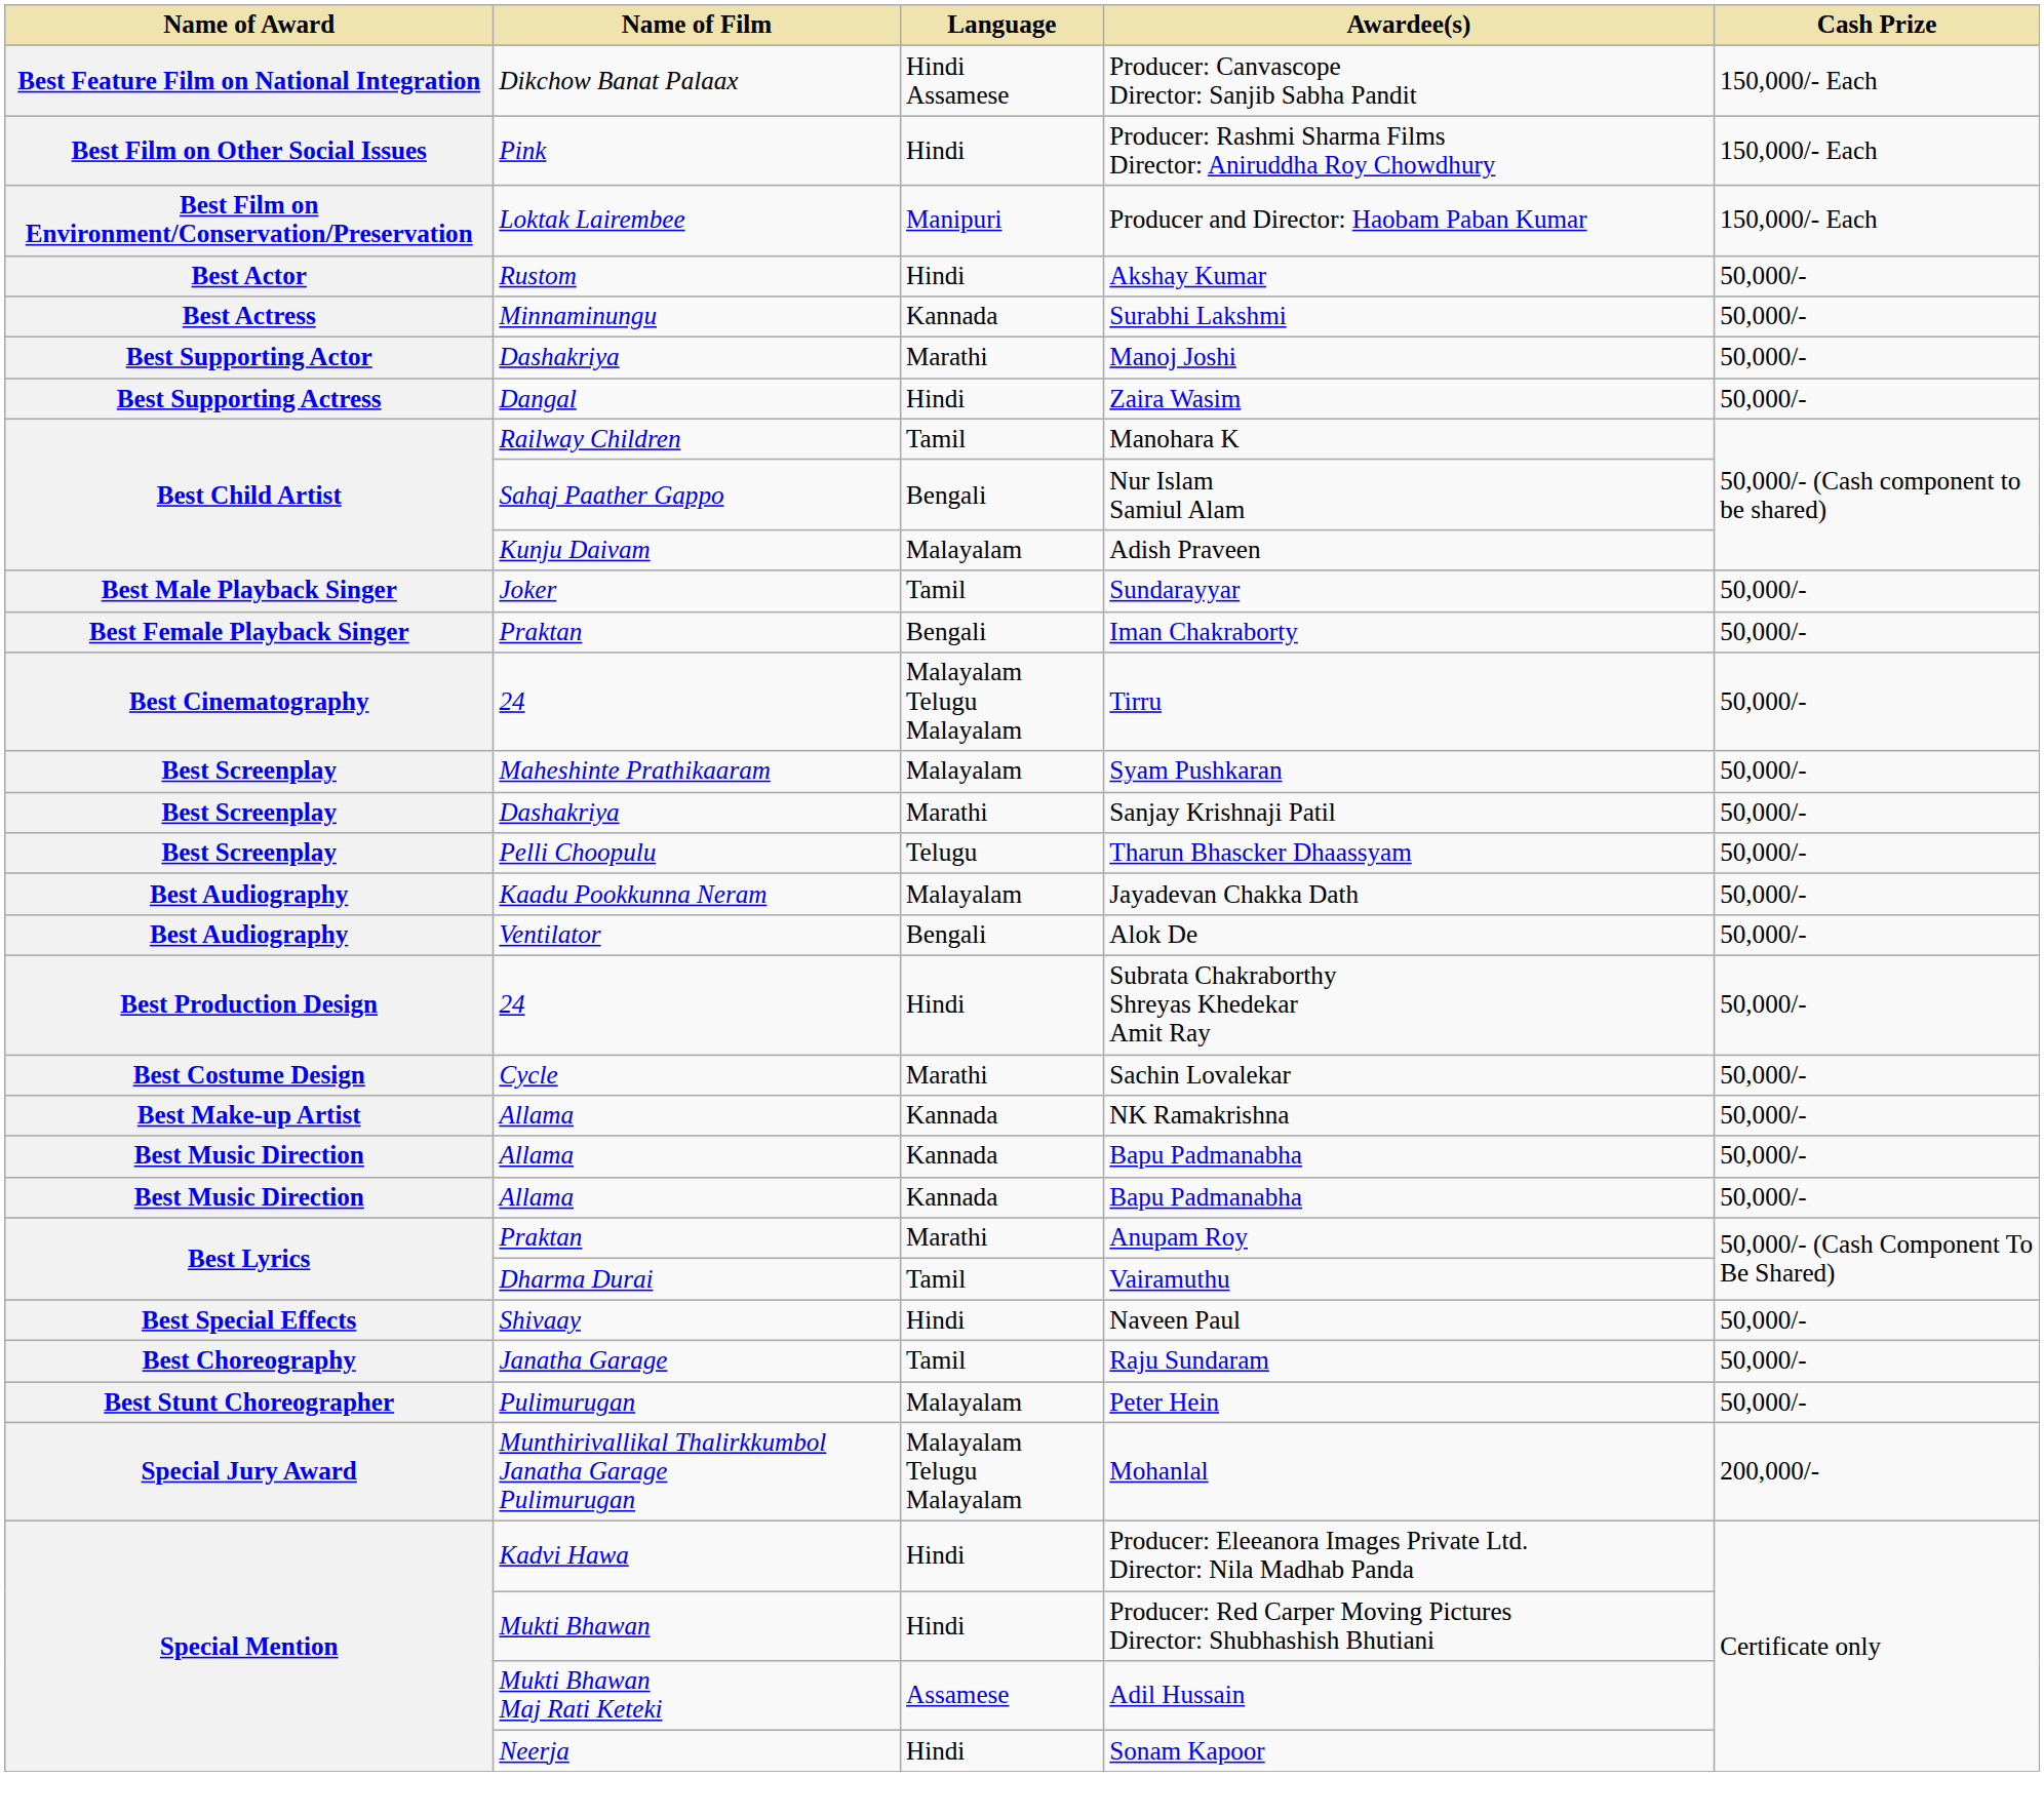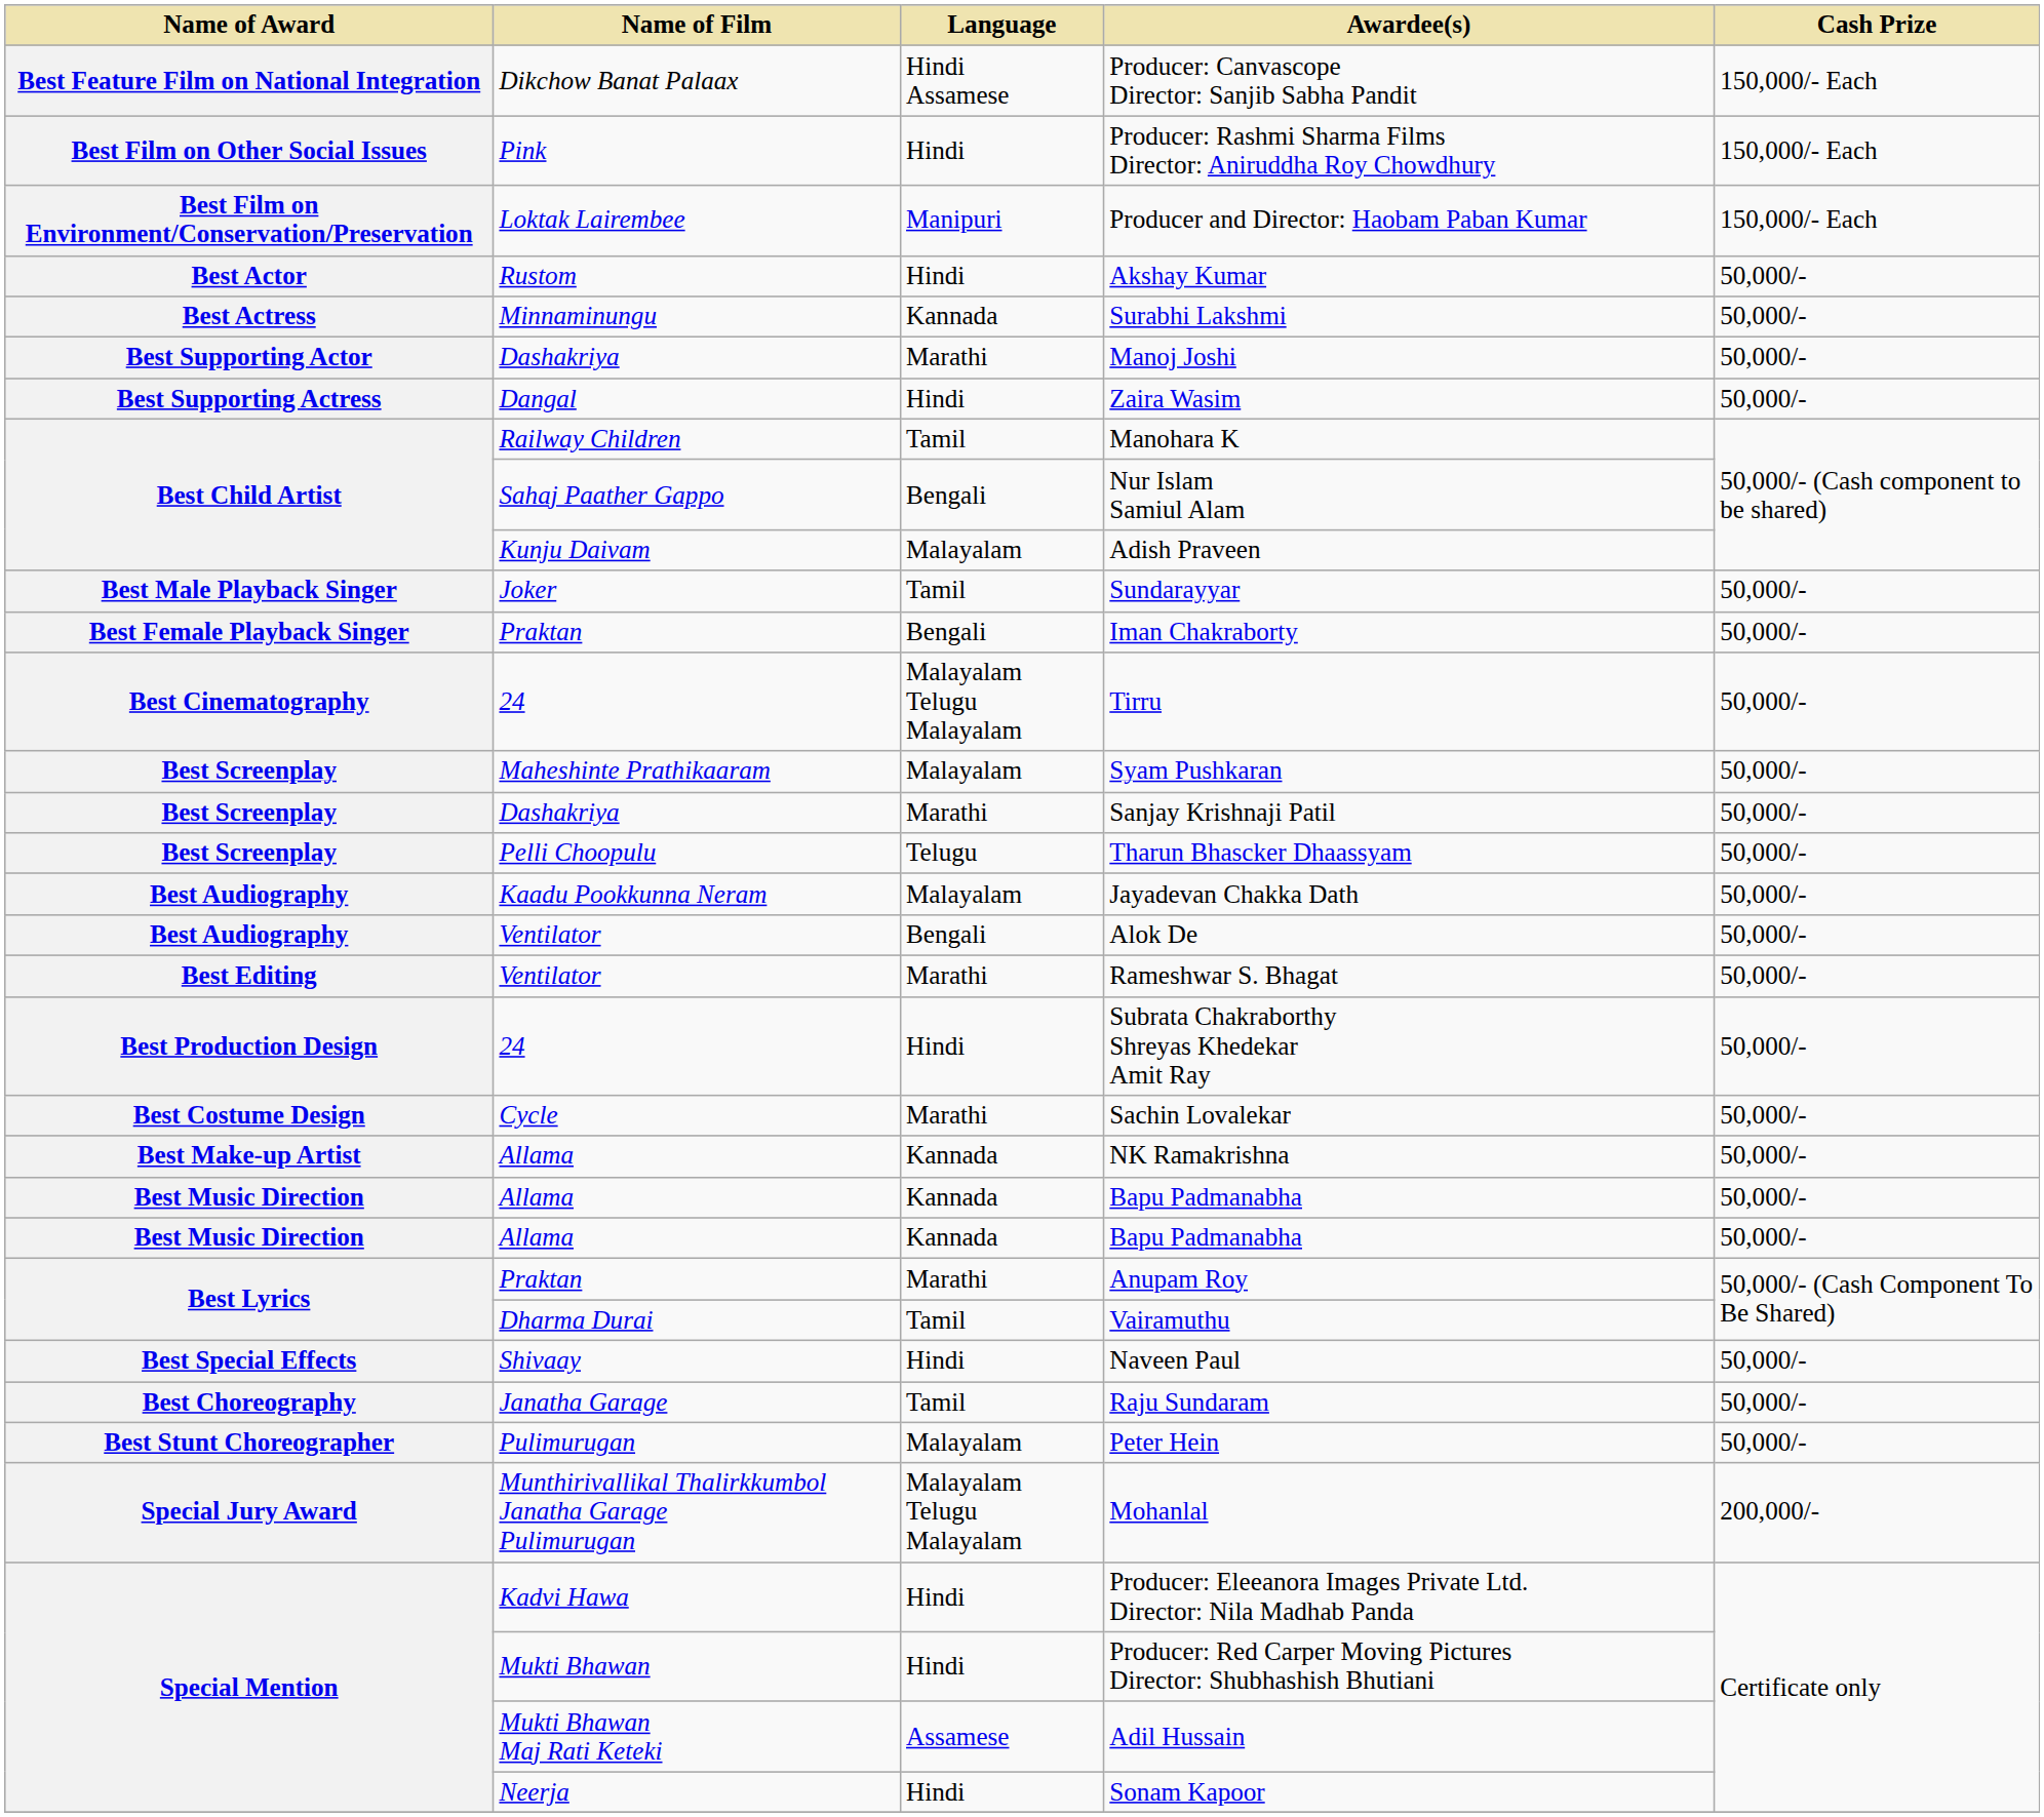 <table class="wikitable plainrowheaders" style="width:100%;">
 <tr>
 <th style="background-color:#EFE4B0;width:24%;">Name of Award</th>
 <th style="background-color:#EFE4B0;width:20%;">Name of Film</th>
 <th style="background-color:#EFE4B0;width:10%;">Language</th>
 <th style="background-color:#EFE4B0;width:30%;">Awardee(s)</th>
 <th style="background-color:#EFE4B0;width:16%;">Cash Prize</th>
 </tr>
 <tr>
 <th scope="row"><a href='#'>Best Feature Film on National Integration</a></th>
 <td><em>Dikchow Banat Palaax</em></td>
 <td>Hindi <br> Assamese</td>
 <td>Producer: Canvascope<br>Director: Sanjib Sabha Pandit</td>
 <td> 150,000/- Each</td>
 </tr>
 <tr>
 <th scope="row"><a href='#'>Best Film on Other Social Issues</a></th>
 <td><em><a href='#'>Pink</a></em></td>
 <td>Hindi</td>
 <td>Producer: Rashmi Sharma Films<br>Director: <a href='#'>Aniruddha Roy Chowdhury</a></td>
 <td> 150,000/- Each</td>
 </tr>
 <tr>
 <th scope="row"><a href='#'>Best Film on Environment/Conservation/Preservation</a></th>
 <td><em><a href='#'>Loktak Lairembee</a></em></td>
 <td><a href='#'>Manipuri</a></td>
 <td>Producer and Director: <a href='#'>Haobam Paban Kumar</a></td>
 <td> 150,000/- Each</td>
 </tr>
 <tr>
 <th scope="row"><a href='#'>Best Actor</a></th>
 <td><em><a href='#'>Rustom</a></em></td>
 <td>Hindi</td>
 <td><a href='#'>Akshay Kumar</a></td>
 <td> 50,000/-</td>
 </tr>
 <tr>
 <th scope="row"><a href='#'>Best Actress</a></th>
 <td><em><a href='#'>Minnaminungu</a></em></td>
 <td>Kannada</td>
 <td><a href='#'>Surabhi Lakshmi</a></td>
 <td> 50,000/-</td>
 </tr>
 <tr>
 <th scope="row"><a href='#'>Best Supporting Actor</a></th>
 <td><em><a href='#'>Dashakriya</a></em></td>
 <td>Marathi</td>
 <td><a href='#'>Manoj Joshi</a></td>
 <td> 50,000/-</td>
 </tr>
 <tr>
 <th scope="row"><a href='#'>Best Supporting Actress</a></th>
 <td><em><a href='#'>Dangal</a></em></td>
 <td>Hindi</td>
 <td><a href='#'>Zaira Wasim</a></td>
 <td> 50,000/-</td>
 </tr>
 <tr>
 <th scope="row" rowspan="3"><a href='#'>Best Child Artist</a></th>
 <td><em><a href='#'>Railway Children</a></em></td>
 <td>Tamil</td>
 <td>Manohara K</td>
 <td rowspan="3"> 50,000/- (Cash component to be shared)</td>
 </tr>
 <tr>
 <td><em><a href='#'>Sahaj Paather Gappo</a></em></td>
 <td>Bengali</td>
 <td>Nur Islam<br>Samiul Alam</td>
 </tr>
 <tr>
 <td><em><a href='#'>Kunju Daivam</a></em></td>
 <td>Malayalam</td>
 <td>Adish Praveen</td>
 </tr>
 <tr>
 <th scope="row"><a href='#'>Best Male Playback Singer</a></th>
 <td><em><a href='#'>Joker</a></em> <br></td>
 <td>Tamil</td>
 <td><a href='#'>Sundarayyar</a></td>
 <td> 50,000/-</td>
 </tr>
 <tr>
 <th scope="row"><a href='#'>Best Female Playback Singer</a></th>
 <td><em><a href='#'>Praktan</a></em><br></td>
 <td>Bengali</td>
 <td><a href='#'>Iman Chakraborty</a></td>
 <td> 50,000/-</td>
 </tr>
 <tr>
 <th scope="row"><a href='#'>Best Cinematography</a></th>
 <td><em><a href='#'>24</a></em></td>
 <td>Malayalam<br>Telugu<br>Malayalam</td>
 <td><a href='#'>Tirru</a></td>
 <td> 50,000/-</td>
 </tr>
 <tr>
 <th scope="row"><a href='#'>Best Screenplay</a><br></th>
 <td><em><a href='#'>Maheshinte Prathikaaram</a></em></td>
 <td>Malayalam</td>
 <td><a href='#'>Syam Pushkaran</a></td>
 <td> 50,000/-</td>
 </tr>
 <tr>
 <th scope="row"><a href='#'>Best Screenplay</a><br></th>
 <td><em><a href='#'>Dashakriya</a></em></td>
 <td>Marathi</td>
 <td>Sanjay Krishnaji Patil</td>
 <td> 50,000/-</td>
 </tr>
 <tr>
 <th scope="row"><a href='#'>Best Screenplay</a><br></th>
 <td><em><a href='#'>Pelli Choopulu</a></em></td>
 <td>Telugu</td>
 <td><a href='#'>Tharun Bhascker Dhaassyam</a></td>
 <td> 50,000/-</td>
 </tr>
 <tr>
 <th scope="row"><a href='#'>Best Audiography</a><br></th>
 <td><em><a href='#'>Kaadu Pookkunna Neram</a></em></td>
 <td>Malayalam</td>
 <td>Jayadevan Chakka Dath</td>
 <td> 50,000/-</td>
 </tr>
 <tr>
 <th scope="row"><a href='#'>Best Audiography</a><br></th>
 <td><em><a href='#'>Ventilator</a></em></td>
 <td>Bengali</td>
 <td>Alok De</td>
 <td> 50,000/-</td>
 </tr>
 <tr>
+<th scope="row"><a href='#'>Best Editing</a></th>
+<td><em><a href='#'>Ventilator</a></em></td>
+<td>Marathi</td>
+<td>Rameshwar S. Bhagat</td>
+<td> 50,000/-</td>
+</tr>
+<tr>
 <th scope="row"><a href='#'>Best Production Design</a></th>
 <td><em><a href='#'>24</a></em></td>
 <td>Hindi</td>
 <td> Subrata Chakraborthy<br>  Shreyas Khedekar<br>  Amit Ray</td>
 <td> 50,000/-</td>
 </tr>
 <tr>
 <th scope="row"><a href='#'>Best Costume Design</a></th>
 <td><em><a href='#'>Cycle</a></em></td>
 <td>Marathi</td>
 <td>Sachin Lovalekar</td>
 <td> 50,000/-</td>
 </tr>
 <tr>
 <th scope="row"><a href='#'>Best Make-up Artist</a></th>
 <td><em><a href='#'>Allama</a></em></td>
 <td>Kannada</td>
 <td>NK Ramakrishna</td>
 <td> 50,000/-</td>
 </tr>
 <tr>
 <th scope="row"><a href='#'>Best Music Direction</a><br></th>
 <td><em><a href='#'>Allama</a></em></td>
 <td>Kannada</td>
 <td><a href='#'>Bapu Padmanabha</a></td>
 <td> 50,000/-</td>
 </tr>
 <tr>
 <th scope="row"><a href='#'>Best Music Direction</a><br></th>
 <td><em><a href='#'>Allama</a></em></td>
 <td>Kannada</td>
 <td><a href='#'>Bapu Padmanabha</a></td>
 <td> 50,000/-</td>
 </tr>
 <tr>
 <th scope="row" rowspan="2"><a href='#'>Best Lyrics</a></th>
 <td><em><a href='#'>Praktan</a></em> <br> </td>
 <td>Marathi</td>
 <td><a href='#'>Anupam Roy</a></td>
 <td rowspan="2"> 50,000/- (Cash Component To Be Shared)</td>
 </tr>
 <tr>
 <td><em><a href='#'>Dharma Durai</a></em><br></td>
 <td>Tamil</td>
 <td><a href='#'>Vairamuthu</a></td>
 </tr>
 <tr>
 <th scope="row"><a href='#'>Best Special Effects</a></th>
 <td><em><a href='#'>Shivaay</a></em></td>
 <td>Hindi</td>
 <td>Naveen Paul</td>
 <td> 50,000/-</td>
 </tr>
 <tr>
 <th scope="row"><a href='#'>Best Choreography</a></th>
 <td><em><a href='#'>Janatha Garage</a></em></td>
 <td>Tamil</td>
 <td><a href='#'>Raju Sundaram</a></td>
 <td> 50,000/-</td>
 </tr>
 <tr>
 <th scope="row"><a href='#'>Best Stunt Choreographer</a></th>
 <td><em><a href='#'>Pulimurugan</a></em></td>
 <td>Malayalam</td>
 <td><a href='#'>Peter Hein</a></td>
 <td> 50,000/-</td>
 </tr>
 <tr>
 <th scope="row"><a href='#'>Special Jury Award</a></th>
 <td><em><a href='#'>Munthirivallikal Thalirkkumbol</a></em><br> <em> <a href='#'>Janatha Garage</a></em><br> <em> <a href='#'>Pulimurugan</a></em></td>
 <td>Malayalam<br>Telugu<br>Malayalam</td>
 <td><a href='#'>Mohanlal</a></td>
 <td> 200,000/-</td>
 </tr>
 <tr>
 <th scope="row" rowspan="4"><a href='#'>Special Mention</a></th>
 <td><em><a href='#'>Kadvi Hawa</a></em></td>
 <td>Hindi</td>
 <td>Producer: Eleeanora Images Private Ltd.<br>Director: Nila Madhab Panda</td>
 <td rowspan="4">Certificate only</td>
 </tr>
 <tr>
 <td><em><a href='#'>Mukti Bhawan</a></em></td>
 <td>Hindi</td>
 <td>Producer: Red Carper Moving Pictures<br>Director: Shubhashish Bhutiani</td>
 </tr>
 <tr>
 <td><em><a href='#'>Mukti Bhawan</a></em> <br> <em><a href='#'>Maj Rati Keteki</a></em></td>
 <td><a href='#'>Assamese</a></td>
 <td><a href='#'>Adil Hussain</a></td>
 </tr>
 <tr>
 <td><em><a href='#'>Neerja</a></em></td>
 <td>Hindi</td>
 <td><a href='#'>Sonam Kapoor</a></td>
 </tr>
 <tr>
 </tr>
 </table>
